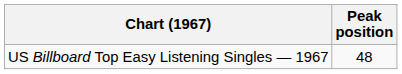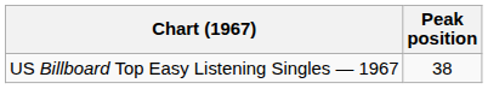 <table class="wikitable sortable">
 <tr>
 <th align="center">Chart (1967)</th>
 <th align="center">Peak<br>position</th>
 </tr>
 <tr>
 <td>US <em>Billboard</em> Top Easy Listening Singles — 1967</td>
-<td align="center">48</td>
+<td align="center">38</td>
 </tr>
 </table>
